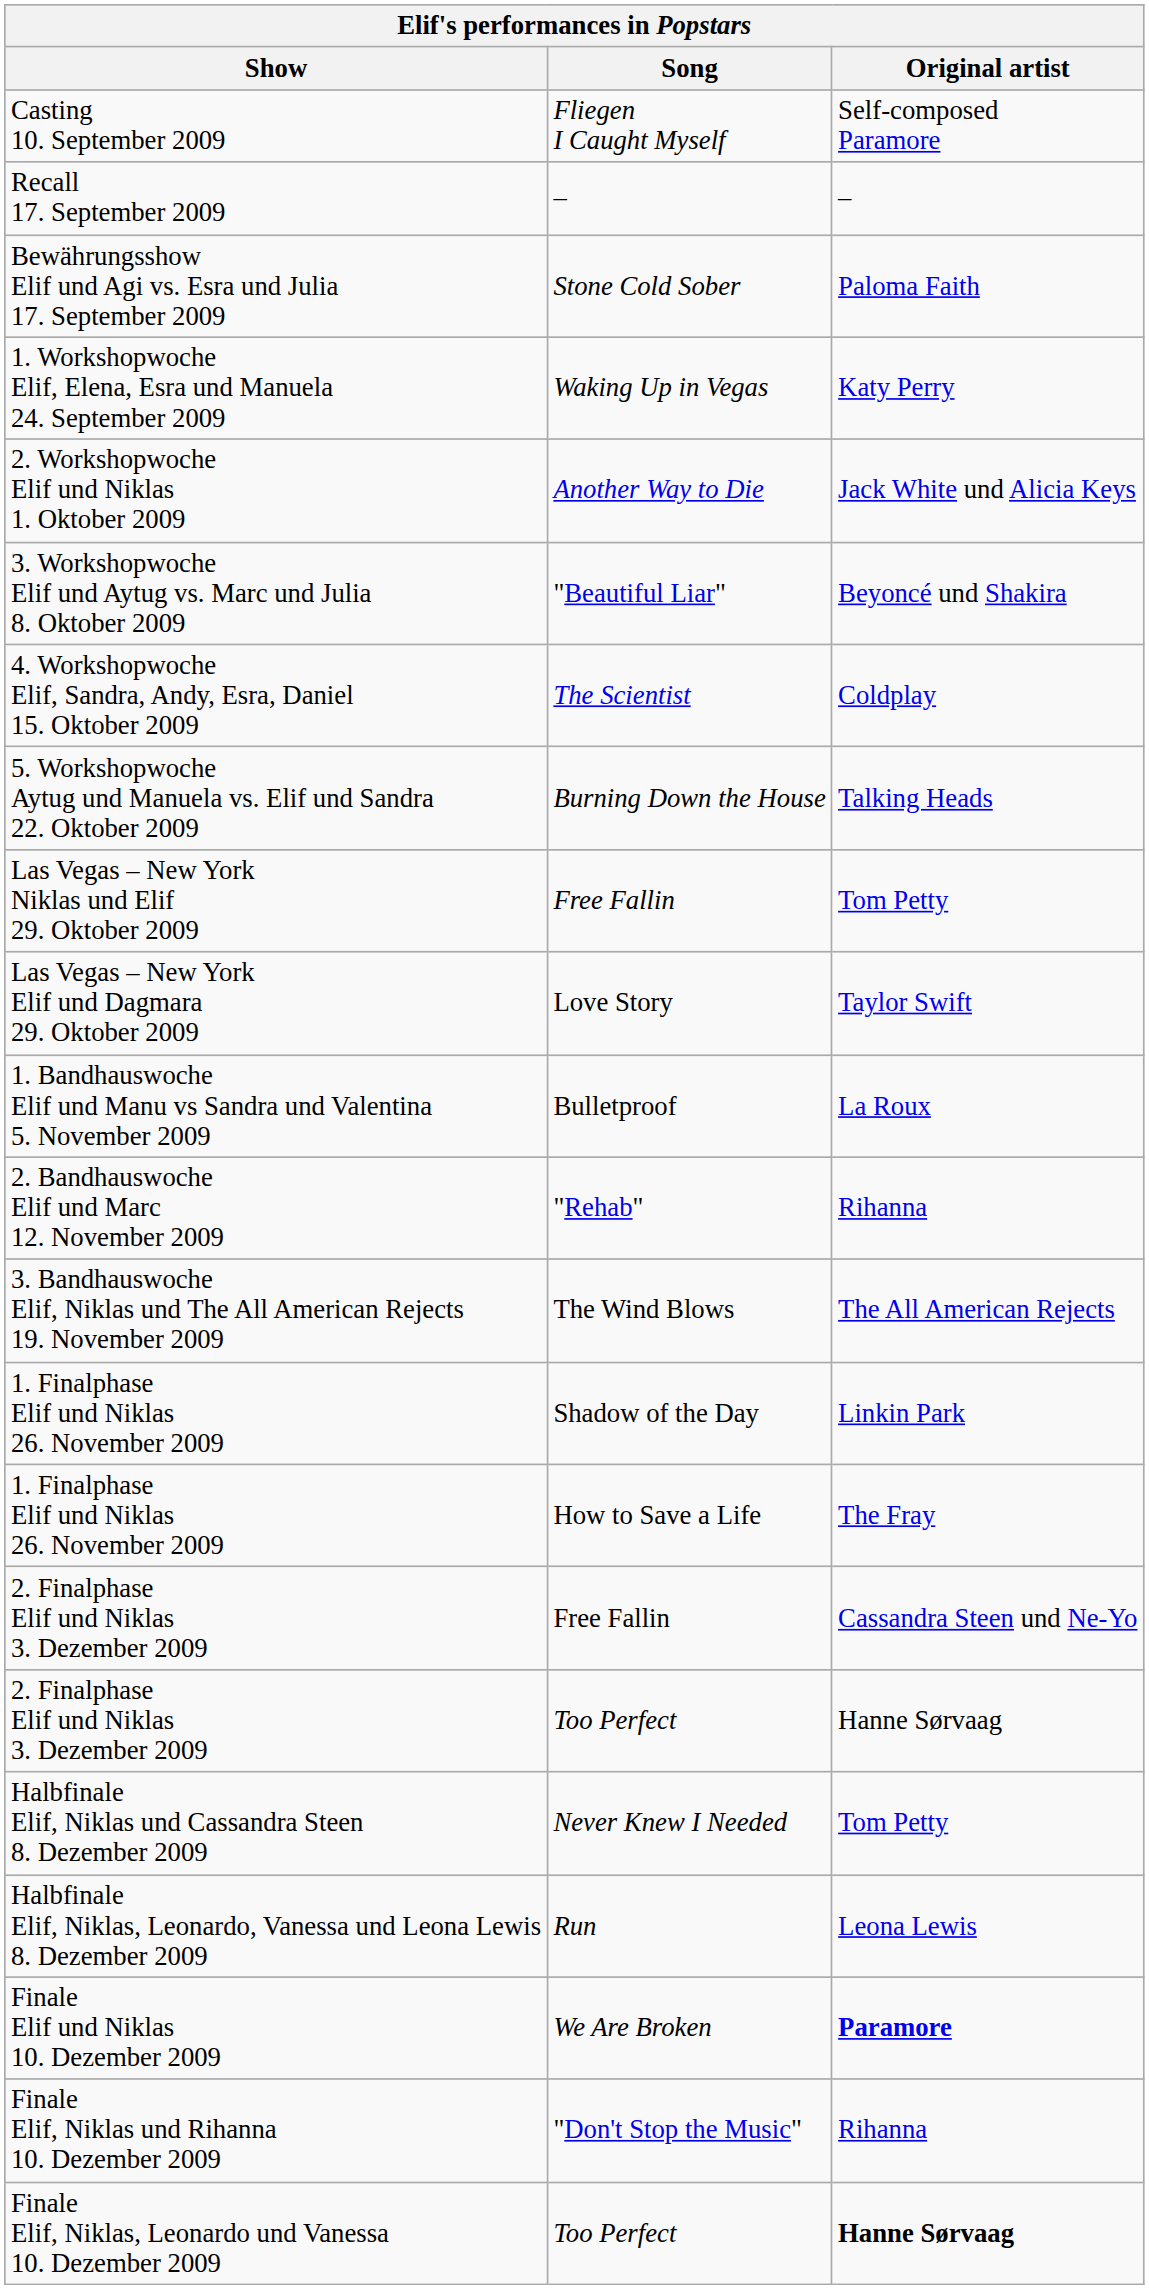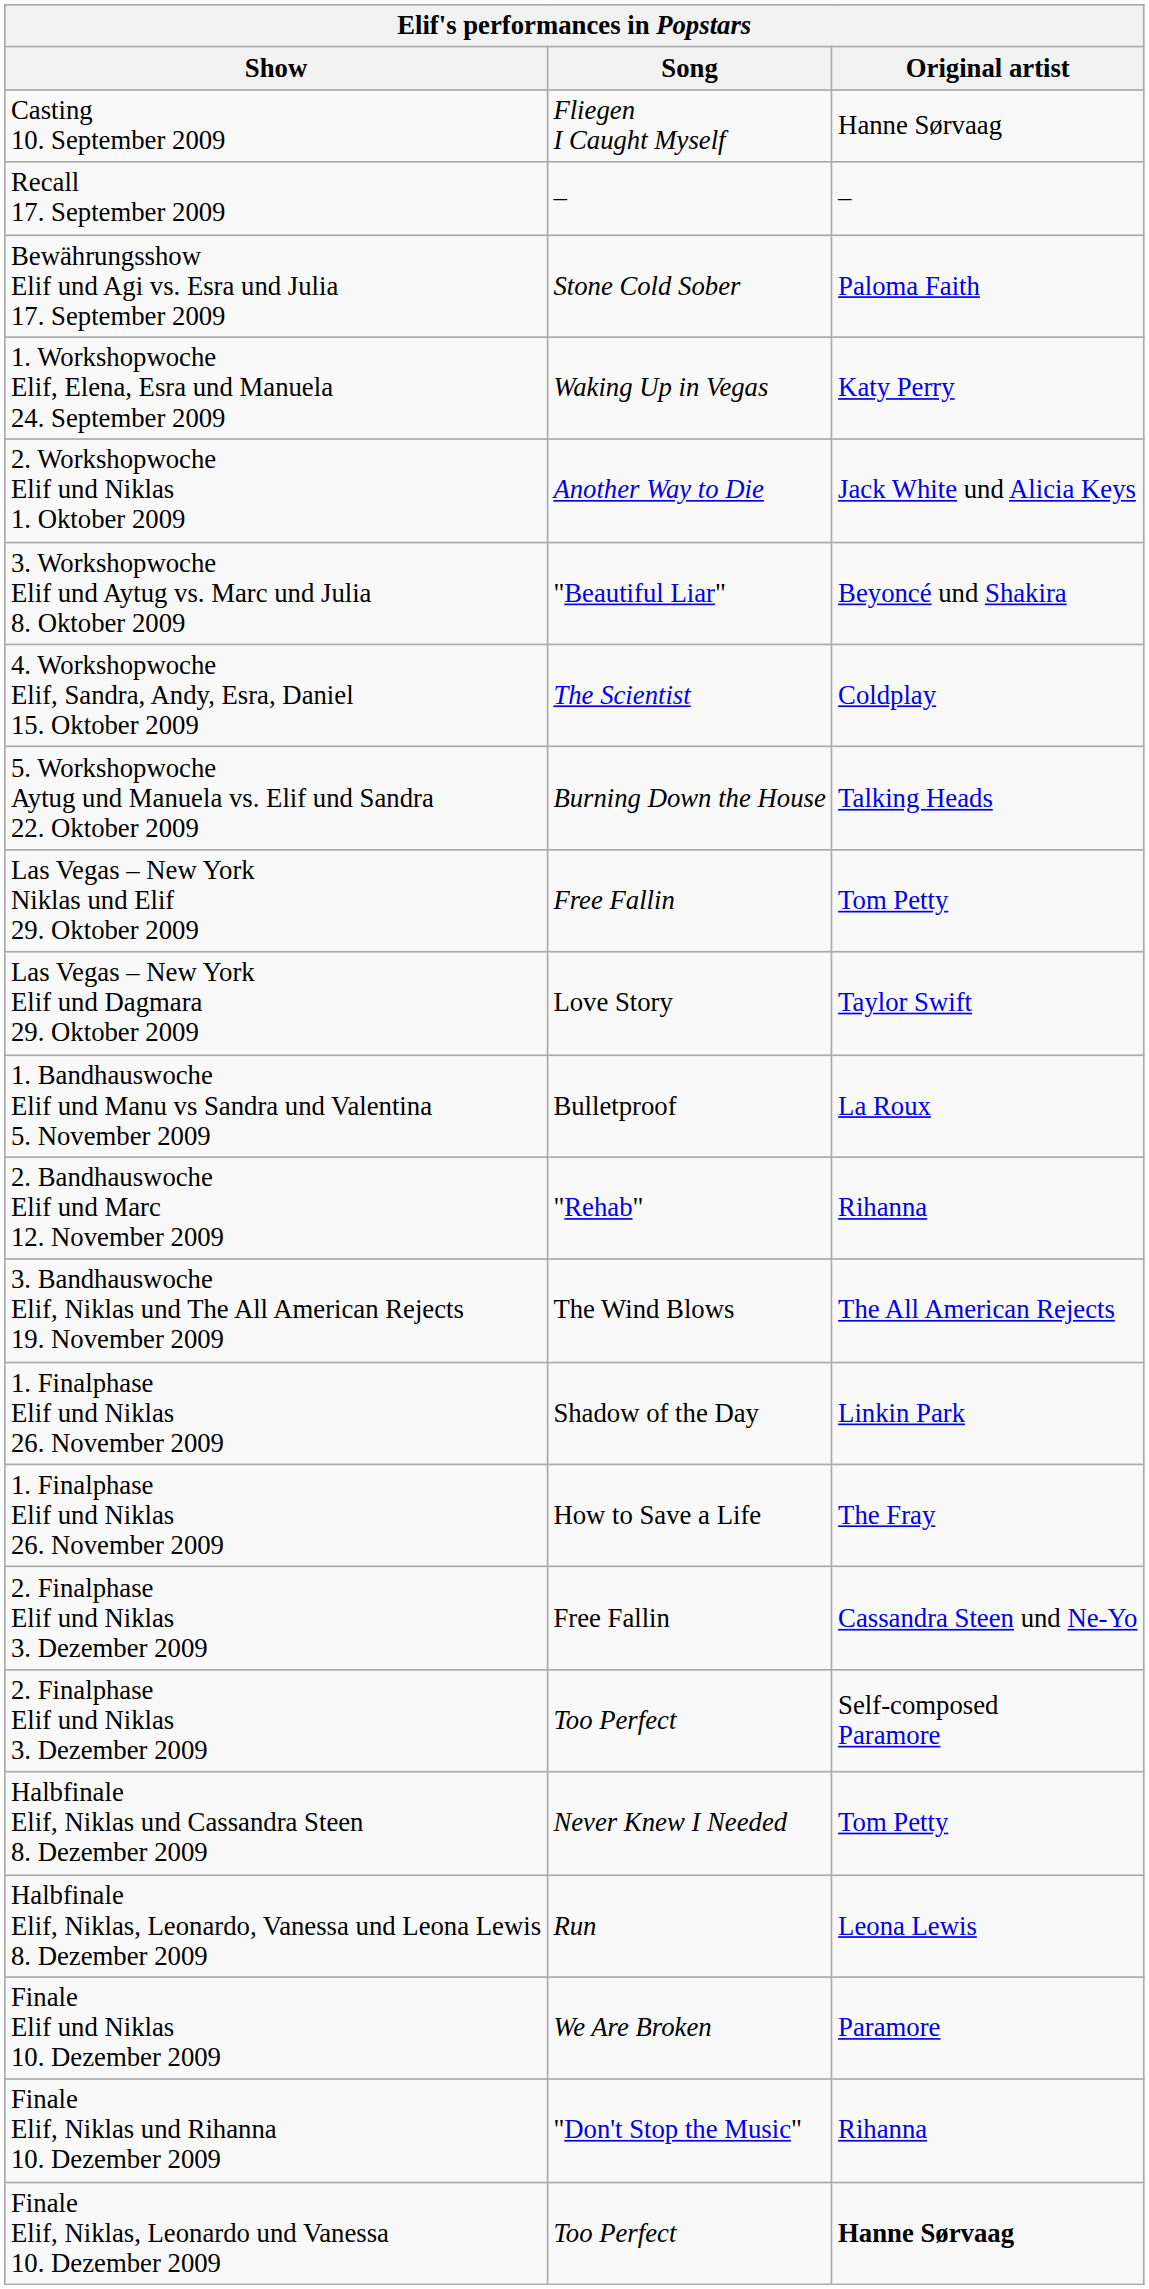 <table class="wikitable mw-collapsible mw-collapsed">
 <tr>
 <th colspan="3">Elif's performances in <em>Popstars</em></th>
 </tr>
 <tr>
 <th>Show</th>
 <th>Song</th>
 <th>Original artist</th>
 </tr>
 <tr>
 <td>Casting<br>10. September 2009</td>
 <td><em>Fliegen</em> <br> <em>I Caught Myself</em></td>
-<td>Self-composed <br> <a href='#'>Paramore</a></td>
+<td>Hanne Sørvaag</td>
 </tr>
 <tr>
 <td>Recall<br>17. September 2009</td>
 <td>–</td>
 <td>–</td>
 </tr>
 <tr>
 <td>Bewährungsshow <br>Elif und Agi vs. Esra und Julia<br>17. September 2009</td>
 <td><em>Stone Cold Sober</em></td>
 <td><a href='#'>Paloma Faith</a></td>
 </tr>
 <tr>
 <td>1. Workshopwoche  <br>Elif, Elena, Esra und Manuela<br>24. September 2009</td>
 <td><em>Waking Up in Vegas</em></td>
 <td><a href='#'>Katy Perry</a></td>
 </tr>
 <tr>
 <td>2. Workshopwoche  <br>Elif und Niklas<br>1. Oktober 2009</td>
 <td><em><a href='#'>Another Way to Die</a></em></td>
 <td><a href='#'>Jack White</a> und <a href='#'>Alicia Keys</a></td>
 </tr>
 <tr>
 <td>3. Workshopwoche  <br>Elif und Aytug vs. Marc und Julia<br>8. Oktober 2009</td>
 <td>"<a href='#'>Beautiful Liar</a>"</td>
 <td><a href='#'>Beyoncé</a> und <a href='#'>Shakira</a></td>
 </tr>
 <tr>
 <td>4. Workshopwoche  <br>Elif, Sandra, Andy, Esra, Daniel<br>15. Oktober 2009</td>
 <td><em><a href='#'>The Scientist</a></em></td>
 <td><a href='#'>Coldplay</a></td>
 </tr>
 <tr>
 <td>5. Workshopwoche  <br>Aytug und Manuela vs. Elif und Sandra<br>22. Oktober 2009</td>
 <td><em>Burning Down the House</em></td>
 <td><a href='#'>Talking Heads</a></td>
 </tr>
 <tr>
 <td>Las Vegas – New York <br>Niklas und Elif<br>29. Oktober 2009</td>
 <td><em>Free Fallin<strong></td>
 <td><a href='#'>Tom Petty</a></td>
 </tr>
 <tr>
 <td>Las Vegas – New York <br>Elif und Dagmara<br>29. Oktober 2009</td>
 <td></em>Love Story<em></td>
 <td><a href='#'>Taylor Swift</a></td>
 </tr>
 <tr>
 <td>1. Bandhauswoche <br>Elif und Manu vs Sandra und Valentina<br>5. November 2009</td>
 <td></em>Bulletproof<em></td>
 <td><a href='#'>La Roux</a></td>
 </tr>
 <tr>
 <td>2. Bandhauswoche <br>Elif und Marc<br>12. November 2009</td>
 <td>"<a href='#'>Rehab</a>"</td>
 <td><a href='#'>Rihanna</a></td>
 </tr>
 <tr>
 <td>3. Bandhauswoche <br>Elif, Niklas und The All American Rejects <br>19. November 2009</td>
 <td></em>The Wind Blows<em></td>
 <td><a href='#'>The All American Rejects</a></td>
 </tr>
 <tr>
 <td>1. Finalphase <br>Elif und Niklas <br>26. November 2009</td>
 <td></em>Shadow of the Day<em></td>
 <td><a href='#'>Linkin Park</a></td>
 </tr>
 <tr>
 <td>1. Finalphase <br>Elif und Niklas <br>26. November 2009</td>
 <td></em>How to Save a Life<em></td>
 <td><a href='#'>The Fray</a></td>
 </tr>
 <tr>
 <td>2. Finalphase <br>Elif und Niklas <br>3. Dezember 2009</td>
 <td></em>Free Fallin</strong></td>
 <td><a href='#'>Cassandra Steen</a> und <a href='#'>Ne-Yo</a></td>
 </tr>
 <tr>
 <td>2. Finalphase <br>Elif und Niklas <br>3. Dezember 2009</td>
 <td><em>Too Perfect</em></td>
-<td>Hanne Sørvaag</td>
+<td>Self-composed <br> <a href='#'>Paramore</a></td>
 </tr>
 <tr>
 <td>Halbfinale <br>Elif, Niklas und Cassandra Steen<br>8. Dezember 2009</td>
 <td><em>Never Knew I Needed</em></td>
 <td><a href='#'>Tom Petty</a></td>
 </tr>
 <tr>
 <td>Halbfinale <br>Elif, Niklas, Leonardo, Vanessa und Leona Lewis <br>8. Dezember 2009</td>
 <td><em>Run</em></td>
 <td><a href='#'>Leona Lewis</a></td>
 </tr>
 <tr>
 <td>Finale <br>Elif und Niklas<br>10. Dezember 2009</td>
 <td><em>We Are Broken</em></td>
-<td><strong><a href='#'>Paramore</a></strong></td>
+<td><a href='#'>Paramore</a></td>
 </tr>
 <tr>
 <td>Finale <br>Elif, Niklas und Rihanna<br>10. Dezember 2009</td>
 <td>"<a href='#'>Don't Stop the Music</a>"</td>
 <td><a href='#'>Rihanna</a></td>
 </tr>
 <tr>
 <td>Finale <br>Elif, Niklas, Leonardo und Vanessa<br>10. Dezember 2009</td>
 <td><em>Too Perfect</em></td>
 <td><strong>Hanne Sørvaag</strong></td>
 </tr>
 </table>
